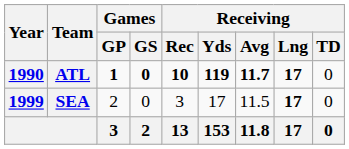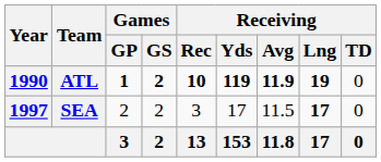 <table class="wikitable" style="text-align:center">
 <tr>
 <th rowspan="2">Year</th>
 <th rowspan="2">Team</th>
 <th colspan="2">Games</th>
 <th colspan="5">Receiving</th>
 </tr>
 <tr>
 <th>GP</th>
 <th>GS</th>
 <th>Rec</th>
 <th>Yds</th>
 <th>Avg</th>
 <th>Lng</th>
 <th>TD</th>
 </tr>
 <tr>
 <th><a href='#'>1990</a></th>
 <th><a href='#'>ATL</a></th>
 <td><strong>1</strong></td>
-<td><strong>0</strong></td>
+<td><strong>2</strong></td>
 <td><strong>10</strong></td>
 <td><strong>119</strong></td>
-<td><strong>11.7</strong></td>
-<td><strong>17</strong></td>
+<td><strong>11.9</strong></td>
+<td><strong>19</strong></td>
 <td>0</td>
 </tr>
 <tr>
-<th><a href='#'>1999</a></th>
+<th><a href='#'>1997</a></th>
 <th><a href='#'>SEA</a></th>
 <td>2</td>
-<td>0</td>
+<td>2</td>
 <td>3</td>
 <td>17</td>
 <td>11.5</td>
 <td><strong>17</strong></td>
 <td>0</td>
 </tr>
 <tr>
 <th colspan="2"></th>
 <th>3</th>
 <th>2</th>
 <th>13</th>
 <th>153</th>
 <th>11.8</th>
 <th>17</th>
 <th>0</th>
 </tr>
 </table>
